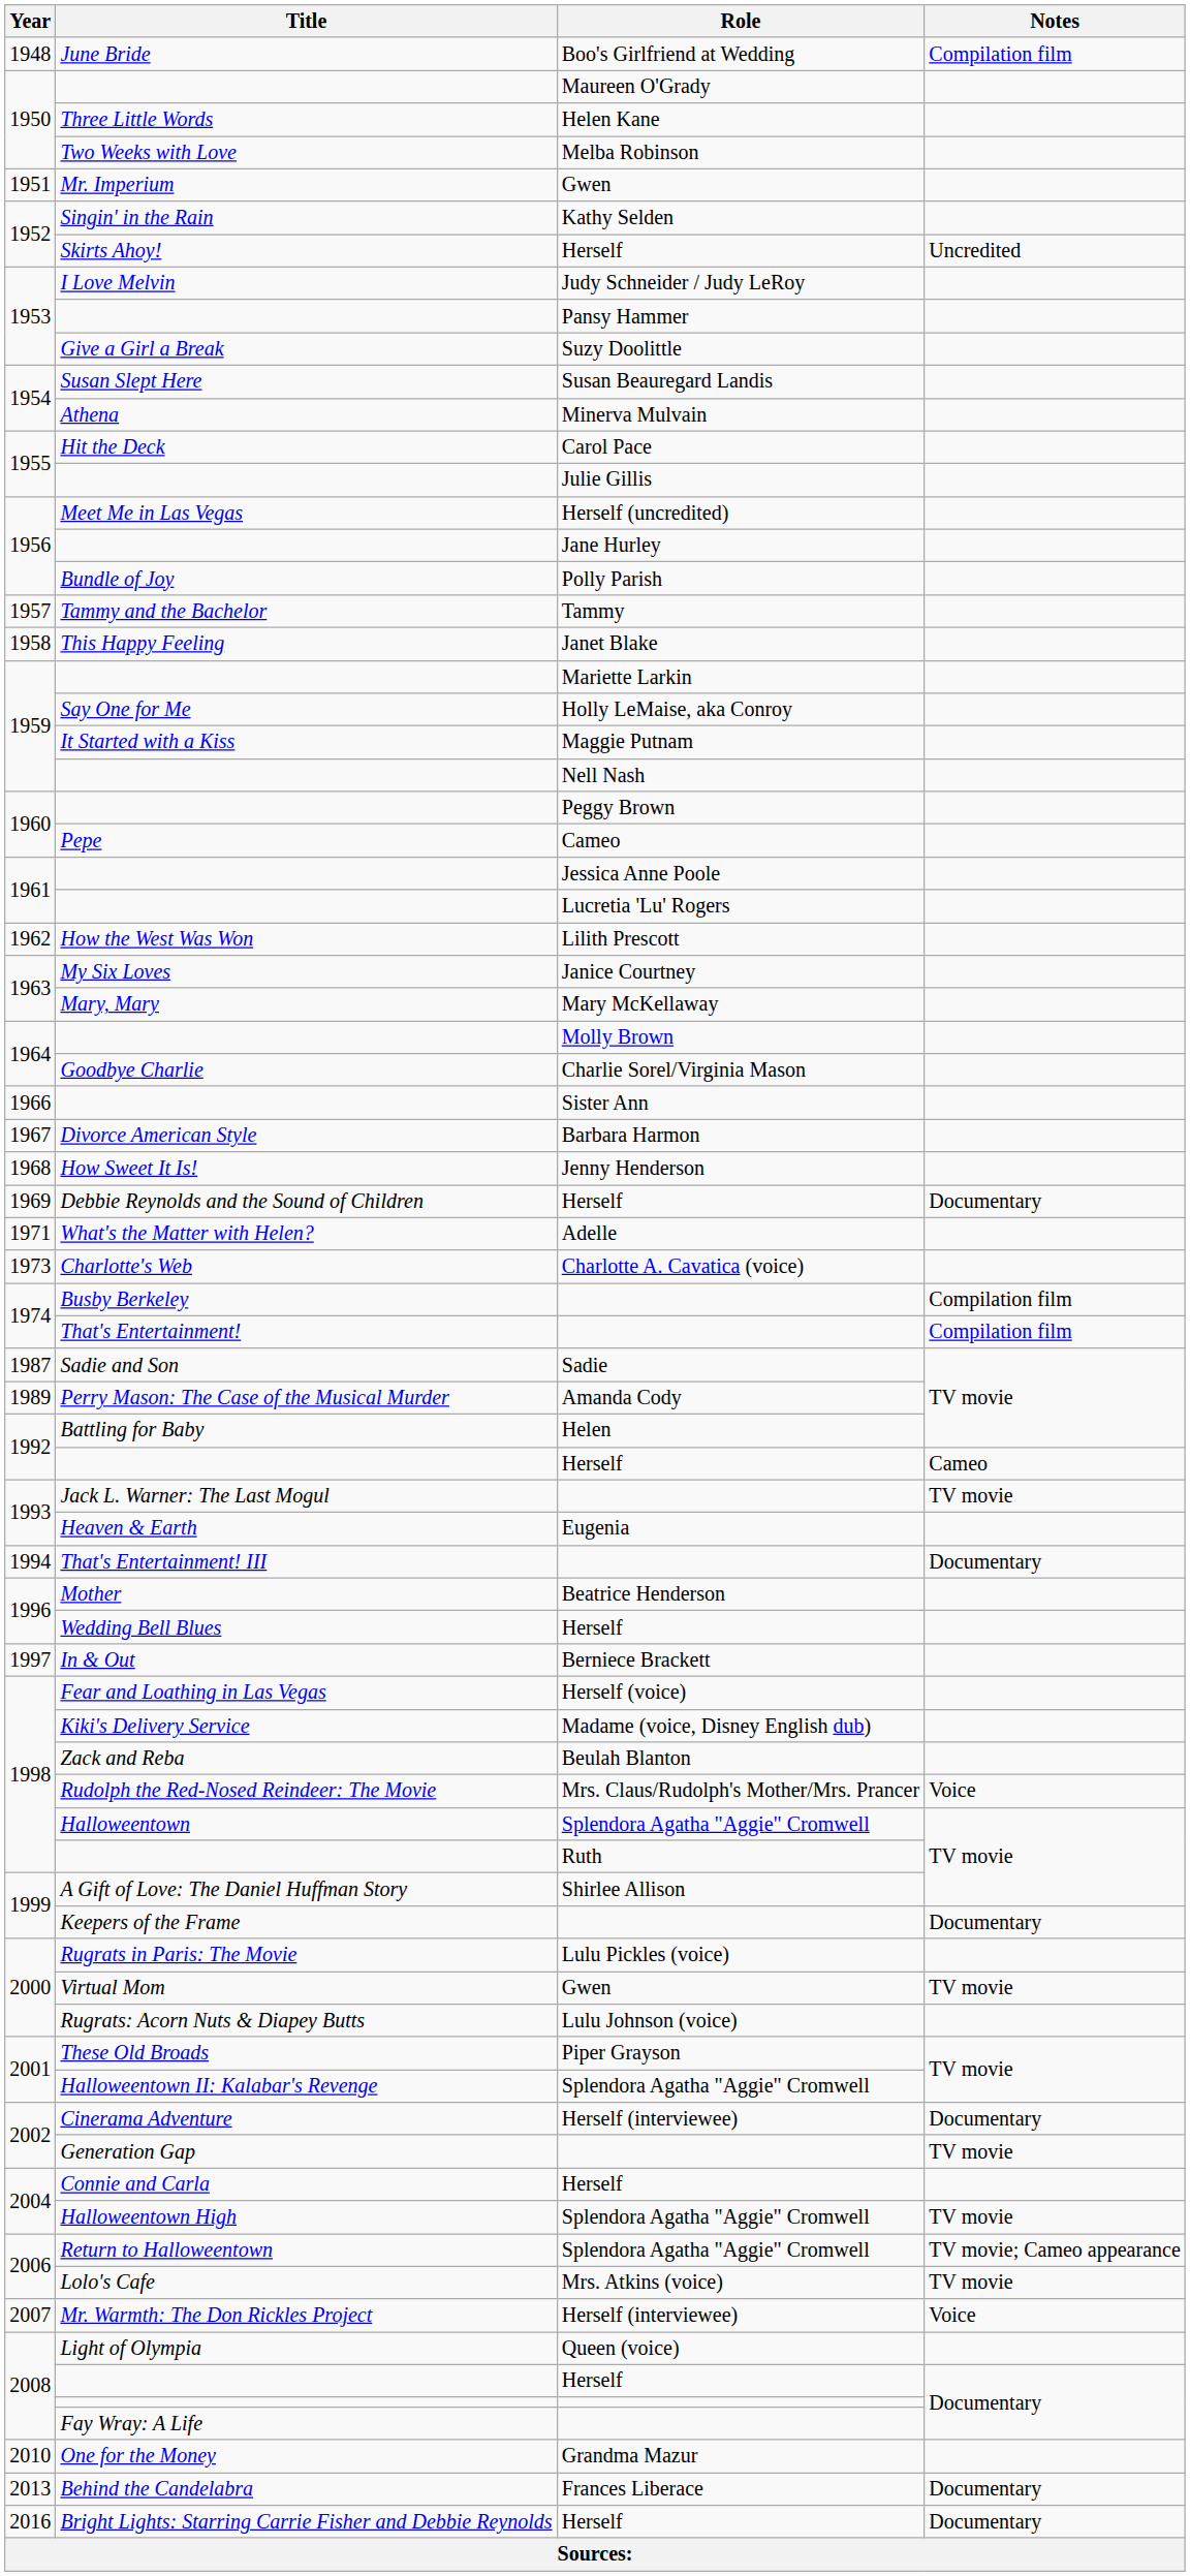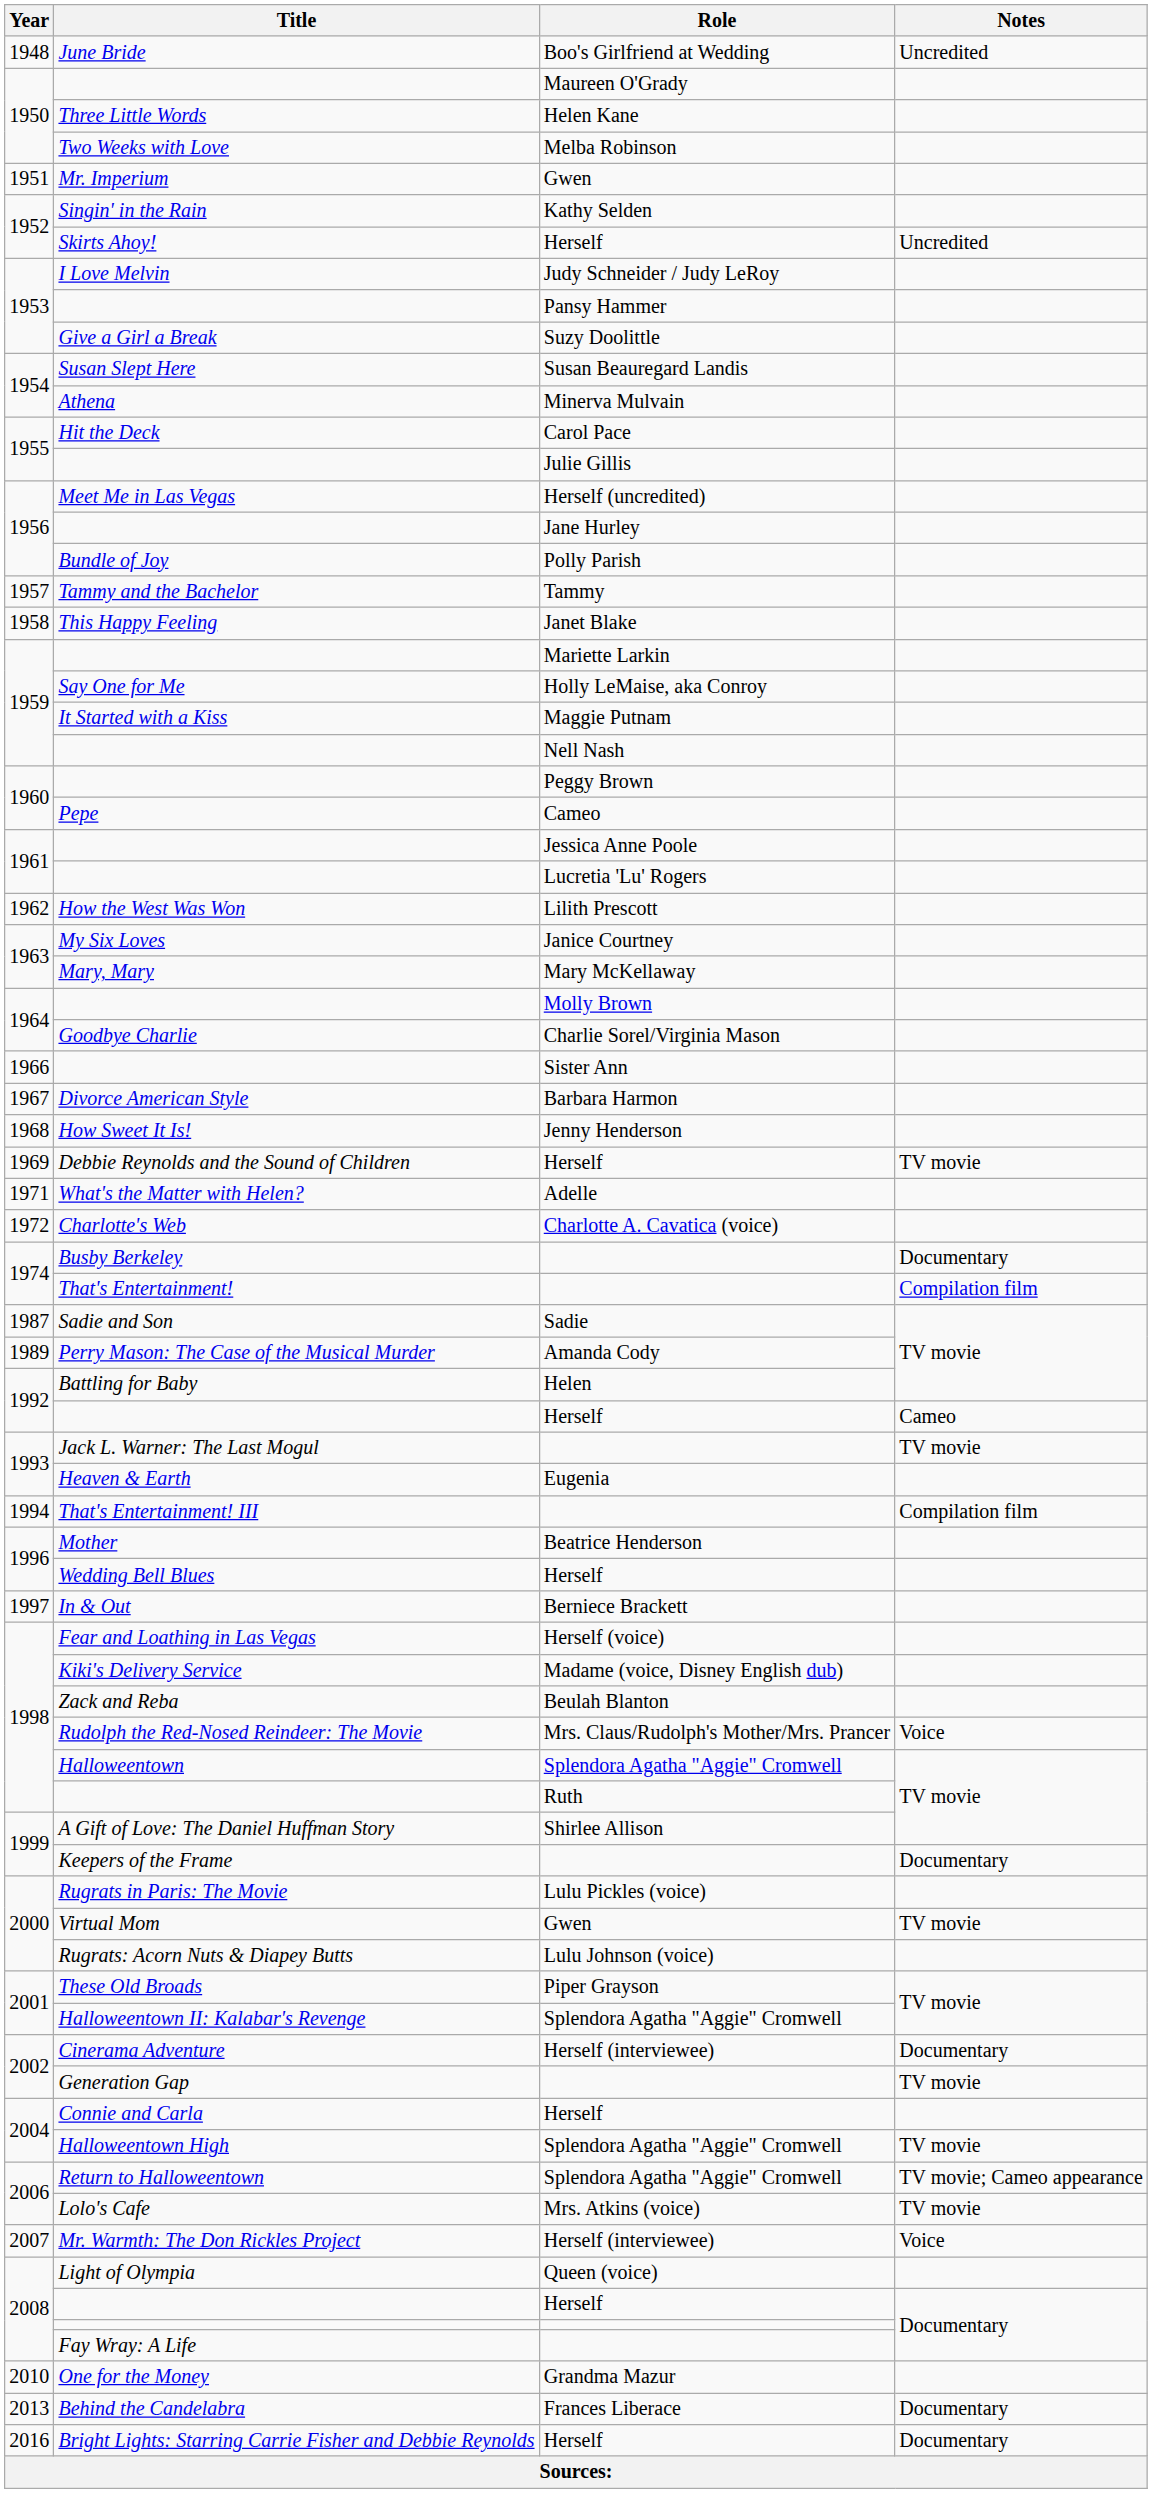 <table class="wikitable sortable">
 <tr>
 <th>Year</th>
 <th>Title</th>
 <th>Role</th>
 <th class="unsortable">Notes</th>
 </tr>
 <tr>
 <td>1948</td>
 <td><em><a href='#'>June Bride</a></em></td>
 <td>Boo's Girlfriend at Wedding</td>
-<td><a href='#'>Compilation film</a></td>
+<td>Uncredited</td>
 </tr>
 <tr>
 <td rowspan=3>1950</td>
 <td><em></em></td>
 <td>Maureen O'Grady</td>
 <td></td>
 </tr>
 <tr>
 <td><em><a href='#'>Three Little Words</a></em></td>
 <td>Helen Kane</td>
 <td></td>
 </tr>
 <tr>
 <td><em><a href='#'>Two Weeks with Love</a></em></td>
 <td>Melba Robinson</td>
 <td></td>
 </tr>
 <tr>
 <td>1951</td>
 <td><em><a href='#'>Mr. Imperium</a></em></td>
 <td>Gwen</td>
 <td></td>
 </tr>
 <tr>
 <td rowspan=2>1952</td>
 <td><em><a href='#'>Singin' in the Rain</a></em></td>
 <td>Kathy Selden</td>
 <td></td>
 </tr>
 <tr>
 <td><em><a href='#'>Skirts Ahoy!</a></em></td>
 <td>Herself</td>
 <td>Uncredited</td>
 </tr>
 <tr>
 <td rowspan=3>1953</td>
 <td><em><a href='#'>I Love Melvin</a></em></td>
 <td>Judy Schneider / Judy LeRoy</td>
 <td></td>
 </tr>
 <tr>
 <td><em></em></td>
 <td>Pansy Hammer</td>
 <td></td>
 </tr>
 <tr>
 <td><em><a href='#'>Give a Girl a Break</a></em></td>
 <td>Suzy Doolittle</td>
 <td></td>
 </tr>
 <tr>
 <td rowspan=2>1954</td>
 <td><em><a href='#'>Susan Slept Here</a></em></td>
 <td>Susan Beauregard Landis</td>
 <td></td>
 </tr>
 <tr>
 <td><em><a href='#'>Athena</a></em></td>
 <td>Minerva Mulvain</td>
 <td></td>
 </tr>
 <tr>
 <td rowspan=2>1955</td>
 <td><em><a href='#'>Hit the Deck</a></em></td>
 <td>Carol Pace</td>
 <td></td>
 </tr>
 <tr>
 <td><em></em></td>
 <td>Julie Gillis</td>
 <td></td>
 </tr>
 <tr>
 <td rowspan=3>1956</td>
 <td><em><a href='#'>Meet Me in Las Vegas</a></em></td>
 <td>Herself (uncredited)</td>
 <td></td>
 </tr>
 <tr>
 <td><em></em></td>
 <td>Jane Hurley</td>
 <td></td>
 </tr>
 <tr>
 <td><em><a href='#'>Bundle of Joy</a></em></td>
 <td>Polly Parish</td>
 <td></td>
 </tr>
 <tr>
 <td>1957</td>
 <td><em><a href='#'>Tammy and the Bachelor</a></em></td>
 <td>Tammy</td>
 <td></td>
 </tr>
 <tr>
 <td>1958</td>
 <td><em><a href='#'>This Happy Feeling</a></em></td>
 <td>Janet Blake</td>
 <td></td>
 </tr>
 <tr>
 <td rowspan=4>1959</td>
 <td><em></em></td>
 <td>Mariette Larkin</td>
 <td></td>
 </tr>
 <tr>
 <td><em><a href='#'>Say One for Me</a></em></td>
 <td>Holly LeMaise, aka Conroy</td>
 <td></td>
 </tr>
 <tr>
 <td><em><a href='#'>It Started with a Kiss</a></em></td>
 <td>Maggie Putnam</td>
 <td></td>
 </tr>
 <tr>
 <td><em></em></td>
 <td>Nell Nash</td>
 <td></td>
 </tr>
 <tr>
 <td rowspan=2>1960</td>
 <td><em></em></td>
 <td>Peggy Brown</td>
 <td></td>
 </tr>
 <tr>
 <td><em><a href='#'>Pepe</a></em></td>
 <td>Cameo</td>
 <td></td>
 </tr>
 <tr>
 <td rowspan=2>1961</td>
 <td><em></em></td>
 <td>Jessica Anne Poole</td>
 <td></td>
 </tr>
 <tr>
 <td><em></em></td>
 <td>Lucretia 'Lu' Rogers</td>
 <td></td>
 </tr>
 <tr>
 <td>1962</td>
 <td><em><a href='#'>How the West Was Won</a></em></td>
 <td>Lilith Prescott</td>
 <td></td>
 </tr>
 <tr>
 <td rowspan=2>1963</td>
 <td><em><a href='#'>My Six Loves</a></em></td>
 <td>Janice Courtney</td>
 <td></td>
 </tr>
 <tr>
 <td><em><a href='#'>Mary, Mary</a></em></td>
 <td>Mary McKellaway</td>
 <td></td>
 </tr>
 <tr>
 <td rowspan=2>1964</td>
 <td><em></em></td>
 <td><a href='#'>Molly Brown</a></td>
 <td></td>
 </tr>
 <tr>
 <td><em><a href='#'>Goodbye Charlie</a></em></td>
 <td>Charlie Sorel/Virginia Mason</td>
 <td></td>
 </tr>
 <tr>
 <td>1966</td>
 <td><em></em></td>
 <td>Sister Ann</td>
 <td></td>
 </tr>
 <tr>
 <td>1967</td>
 <td><em><a href='#'>Divorce American Style</a></em></td>
 <td>Barbara Harmon</td>
 <td></td>
 </tr>
 <tr>
 <td>1968</td>
 <td><em><a href='#'>How Sweet It Is!</a></em></td>
 <td>Jenny Henderson</td>
 <td></td>
 </tr>
 <tr>
 <td>1969</td>
 <td><em>Debbie Reynolds and the Sound of Children</em></td>
 <td>Herself</td>
-<td>Documentary</td>
+<td>TV movie</td>
 </tr>
 <tr>
 <td>1971</td>
 <td><em><a href='#'>What's the Matter with Helen?</a></em></td>
 <td>Adelle</td>
 <td></td>
 </tr>
 <tr>
-<td>1973</td>
+<td>1972</td>
 <td><em><a href='#'>Charlotte's Web</a></em></td>
 <td><a href='#'>Charlotte A. Cavatica</a> (voice)</td>
 <td></td>
 </tr>
 <tr>
 <td rowspan=2>1974</td>
 <td><em><a href='#'>Busby Berkeley</a></em></td>
 <td></td>
-<td>Compilation film</td>
+<td>Documentary</td>
 </tr>
 <tr>
 <td><em><a href='#'>That's Entertainment!</a></em></td>
 <td></td>
 <td><a href='#'>Compilation film</a></td>
 </tr>
 <tr>
 <td>1987</td>
 <td><em>Sadie and Son</em></td>
 <td>Sadie</td>
 <td rowspan="3">TV movie</td>
 </tr>
 <tr>
 <td>1989</td>
 <td><em><a href='#'>Perry Mason: The Case of the Musical Murder</a></em></td>
 <td>Amanda Cody</td>
 </tr>
 <tr>
 <td rowspan=2>1992</td>
 <td><em>Battling for Baby</em></td>
 <td>Helen</td>
 </tr>
 <tr>
 <td><em></em></td>
 <td>Herself</td>
 <td>Cameo</td>
 </tr>
 <tr>
 <td rowspan=2>1993</td>
 <td><em>Jack L. Warner: The Last Mogul</em></td>
 <td></td>
 <td>TV movie</td>
 </tr>
 <tr>
 <td><em><a href='#'>Heaven & Earth</a></em></td>
 <td>Eugenia</td>
 <td></td>
 </tr>
 <tr>
 <td>1994</td>
 <td><em><a href='#'>That's Entertainment! III</a></em></td>
 <td></td>
-<td>Documentary</td>
+<td>Compilation film</td>
 </tr>
 <tr>
 <td rowspan=2>1996</td>
 <td><em><a href='#'>Mother</a></em></td>
 <td>Beatrice Henderson</td>
 <td></td>
 </tr>
 <tr>
 <td><em><a href='#'>Wedding Bell Blues</a></em></td>
 <td>Herself</td>
 <td></td>
 </tr>
 <tr>
 <td>1997</td>
 <td><em><a href='#'>In & Out</a></em></td>
 <td>Berniece Brackett</td>
 <td></td>
 </tr>
 <tr>
 <td rowspan=6>1998</td>
 <td><em><a href='#'>Fear and Loathing in Las Vegas</a></em></td>
 <td>Herself (voice)</td>
 <td></td>
 </tr>
 <tr>
 <td><em><a href='#'>Kiki's Delivery Service</a></em></td>
 <td>Madame (voice, Disney English <a href='#'>dub</a>)</td>
 <td></td>
 </tr>
 <tr>
 <td><em>Zack and Reba</em></td>
 <td>Beulah Blanton</td>
 <td></td>
 </tr>
 <tr>
 <td><em><a href='#'>Rudolph the Red-Nosed Reindeer: The Movie</a></em></td>
 <td>Mrs. Claus/Rudolph's Mother/Mrs. Prancer</td>
 <td>Voice</td>
 </tr>
 <tr>
 <td><em><a href='#'>Halloweentown</a></em></td>
 <td><a href='#'>Splendora Agatha "Aggie" Cromwell</a></td>
 <td rowspan="3">TV movie</td>
 </tr>
 <tr>
 <td><em></em></td>
 <td>Ruth</td>
 </tr>
 <tr>
 <td rowspan=2>1999</td>
 <td><em>A Gift of Love: The Daniel Huffman Story</em></td>
 <td>Shirlee Allison</td>
 </tr>
 <tr>
 <td><em>Keepers of the Frame</em></td>
 <td></td>
 <td>Documentary</td>
 </tr>
 <tr>
 <td rowspan=3>2000</td>
 <td><em><a href='#'>Rugrats in Paris: The Movie</a></em></td>
 <td>Lulu Pickles (voice)</td>
 <td></td>
 </tr>
 <tr>
 <td><em>Virtual Mom</em></td>
 <td>Gwen</td>
 <td>TV movie</td>
 </tr>
 <tr>
 <td><em>Rugrats: Acorn Nuts & Diapey Butts</em></td>
 <td>Lulu Johnson (voice)</td>
 <td></td>
 </tr>
 <tr>
 <td rowspan=2>2001</td>
 <td><em><a href='#'>These Old Broads</a></em></td>
 <td>Piper Grayson</td>
 <td rowspan="2">TV movie</td>
 </tr>
 <tr>
 <td><em><a href='#'>Halloweentown II: Kalabar's Revenge</a></em></td>
 <td>Splendora Agatha "Aggie" Cromwell</td>
 </tr>
 <tr>
 <td rowspan=2>2002</td>
 <td><em><a href='#'>Cinerama Adventure</a></em></td>
 <td>Herself (interviewee)</td>
 <td>Documentary</td>
 </tr>
 <tr>
 <td><em>Generation Gap</em></td>
 <td></td>
 <td>TV movie</td>
 </tr>
 <tr>
 <td rowspan=2>2004</td>
 <td><em><a href='#'>Connie and Carla</a></em></td>
 <td>Herself</td>
 <td></td>
 </tr>
 <tr>
 <td><em><a href='#'>Halloweentown High</a></em></td>
 <td>Splendora Agatha "Aggie" Cromwell</td>
 <td>TV movie</td>
 </tr>
 <tr>
 <td rowspan=2>2006</td>
 <td><em><a href='#'>Return to Halloweentown</a></em></td>
 <td>Splendora Agatha "Aggie" Cromwell</td>
 <td>TV movie; Cameo appearance</td>
 </tr>
 <tr>
 <td><em>Lolo's Cafe</em></td>
 <td>Mrs. Atkins (voice)</td>
 <td>TV movie</td>
 </tr>
 <tr>
 <td>2007</td>
 <td><em><a href='#'>Mr. Warmth: The Don Rickles Project</a></em></td>
 <td>Herself (interviewee)</td>
 <td>Voice</td>
 </tr>
 <tr>
 <td rowspan=4>2008</td>
 <td><em>Light of Olympia</em></td>
 <td>Queen (voice)</td>
 <td></td>
 </tr>
 <tr>
 <td><em></em></td>
 <td>Herself</td>
 <td rowspan="3">Documentary</td>
 </tr>
 <tr>
 <td><em></em></td>
 <td></td>
 </tr>
 <tr>
 <td><em>Fay Wray: A Life</em></td>
 <td></td>
 </tr>
 <tr>
 <td>2010</td>
 <td><em><a href='#'>One for the Money</a></em></td>
 <td>Grandma Mazur</td>
 <td></td>
 </tr>
 <tr>
 <td>2013</td>
 <td><em><a href='#'>Behind the Candelabra</a></em></td>
 <td>Frances Liberace</td>
 <td>Documentary</td>
 </tr>
 <tr>
 <td>2016</td>
 <td><em><a href='#'>Bright Lights: Starring Carrie Fisher and Debbie Reynolds</a></em></td>
 <td>Herself</td>
 <td>Documentary</td>
 </tr>
 <tr>
 <th colspan=4>Sources:</th>
 </tr>
 </table>
